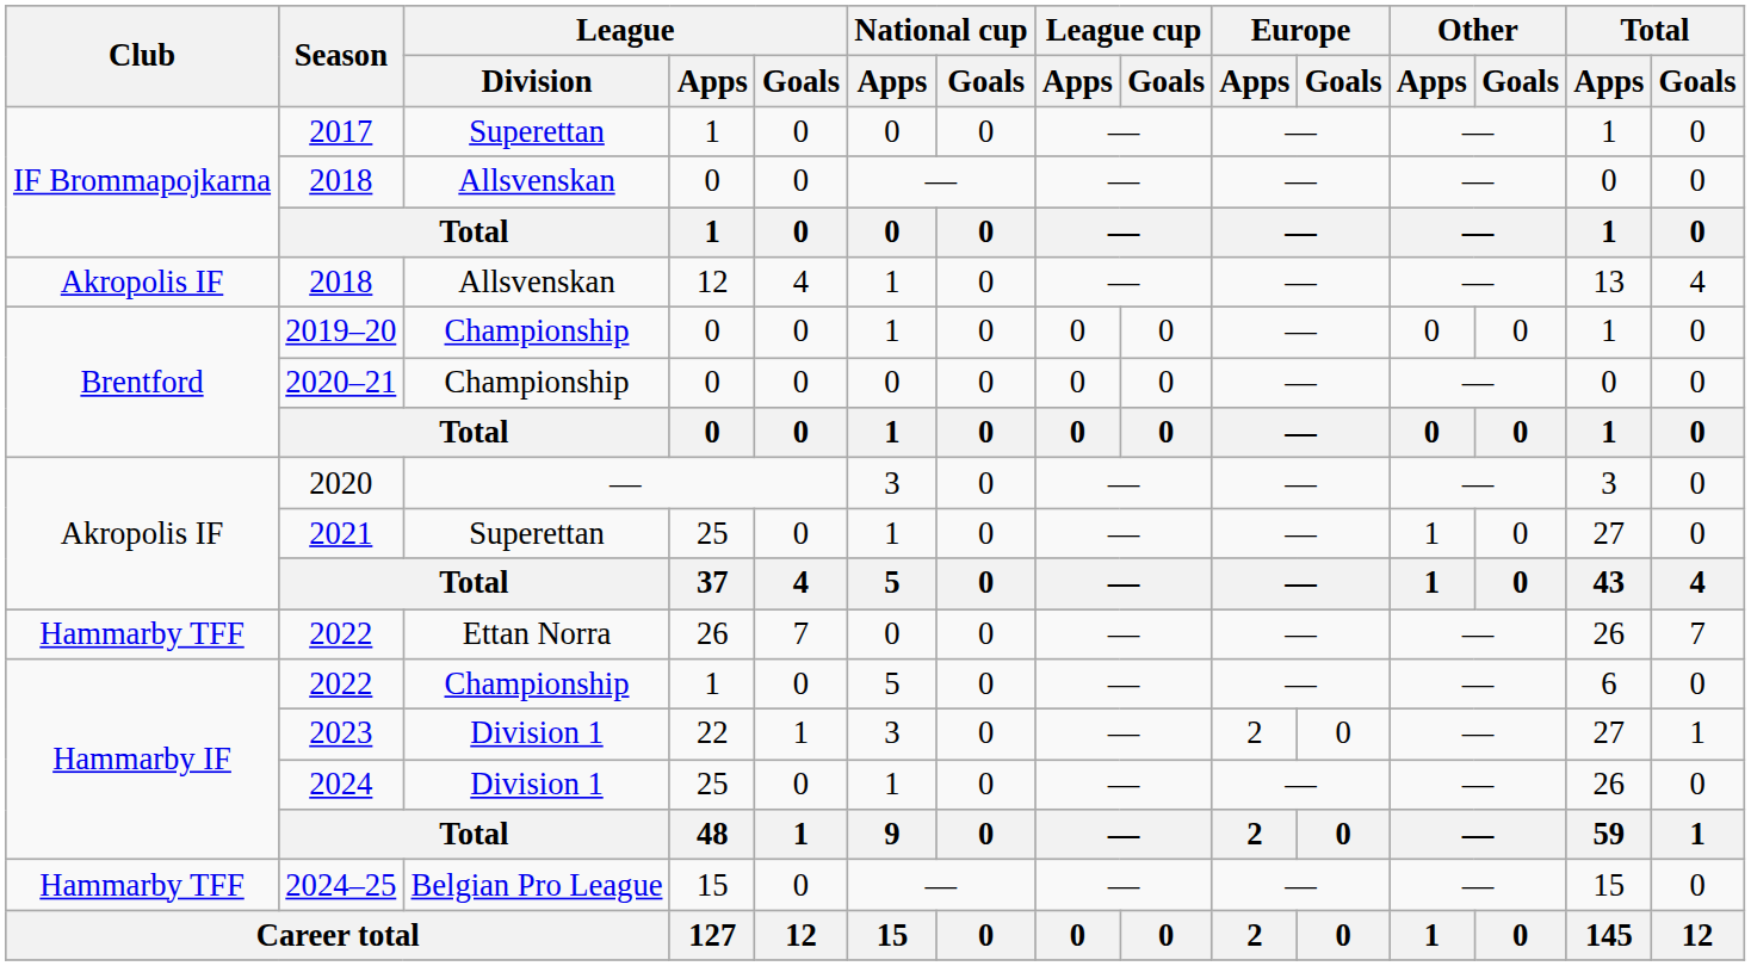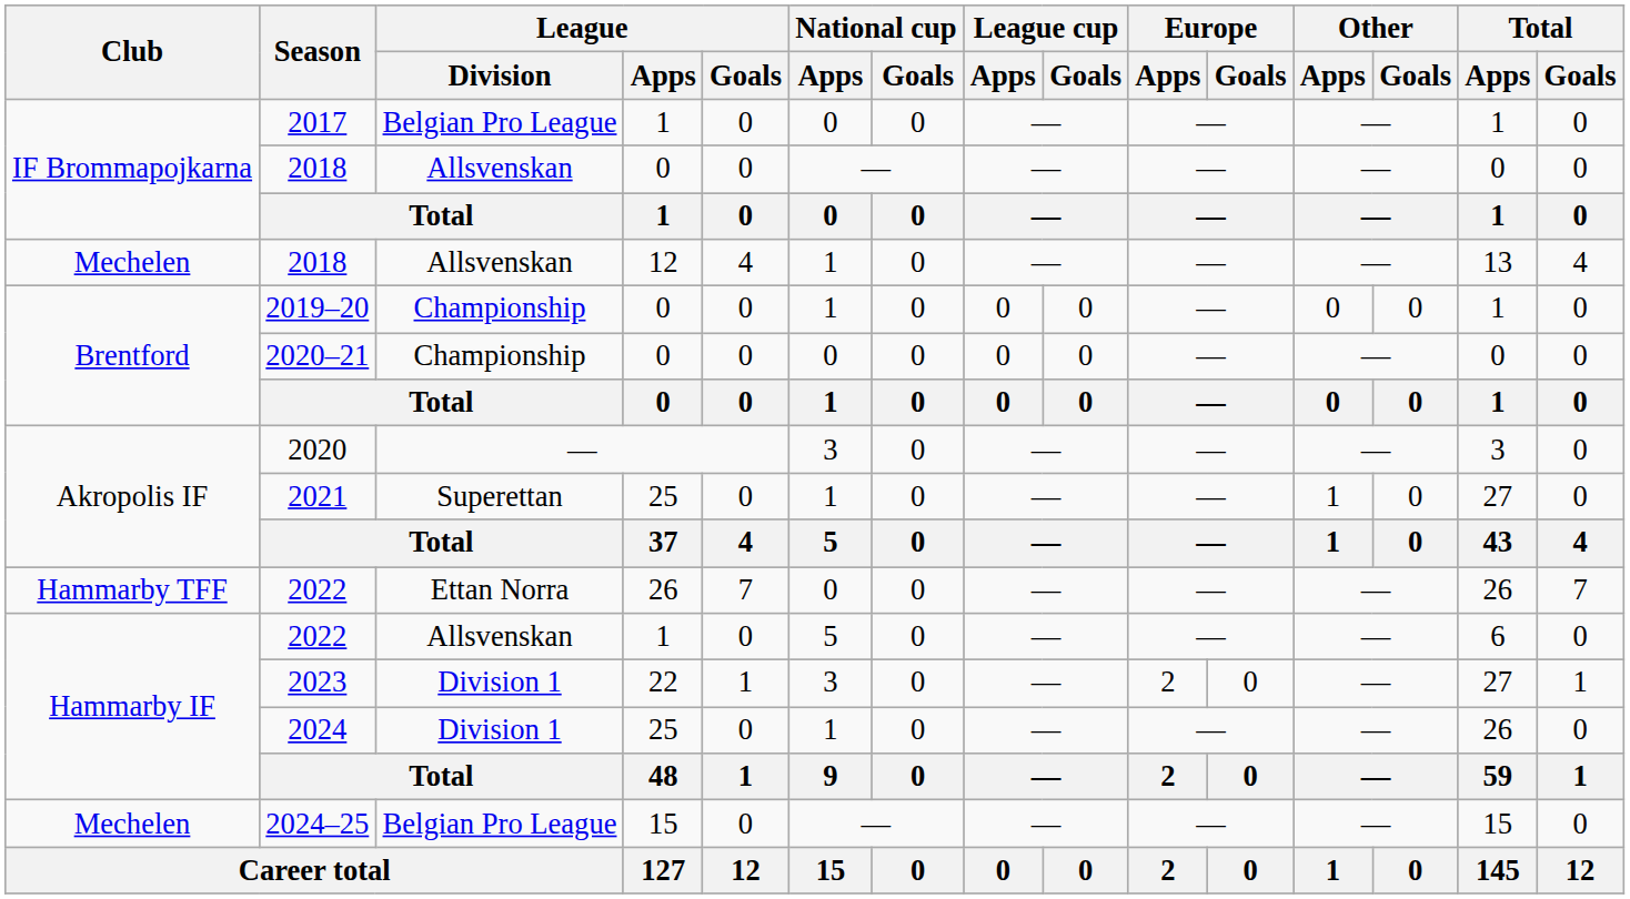 <table class="wikitable" style="text-align: center;">
 <tr>
 <th rowspan="2">Club</th>
 <th rowspan="2">Season</th>
 <th colspan="3">League</th>
 <th colspan="2">National cup</th>
 <th colspan="2">League cup</th>
 <th colspan="2">Europe</th>
 <th colspan="2">Other</th>
 <th colspan="2">Total</th>
 </tr>
 <tr>
 <th>Division</th>
 <th>Apps</th>
 <th>Goals</th>
 <th>Apps</th>
 <th>Goals</th>
 <th>Apps</th>
 <th>Goals</th>
 <th>Apps</th>
 <th>Goals</th>
 <th>Apps</th>
 <th>Goals</th>
 <th>Apps</th>
 <th>Goals</th>
 </tr>
 <tr>
 <td rowspan="3"><a href='#'>IF Brommapojkarna</a></td>
 <td><a href='#'>2017</a></td>
-<td><a href='#'>Superettan</a></td>
+<td><a href='#'>Belgian Pro League</a></td>
 <td>1</td>
 <td>0</td>
 <td>0</td>
 <td>0</td>
 <td colspan="2">—</td>
 <td colspan="2">—</td>
 <td colspan="2">—</td>
 <td>1</td>
 <td>0</td>
 </tr>
 <tr>
 <td><a href='#'>2018</a></td>
 <td><a href='#'>Allsvenskan</a></td>
 <td>0</td>
 <td>0</td>
 <td colspan="2">—</td>
 <td colspan="2">—</td>
 <td colspan="2">—</td>
 <td colspan="2">—</td>
 <td>0</td>
 <td>0</td>
 </tr>
 <tr>
 <th colspan="2">Total</th>
 <th>1</th>
 <th>0</th>
 <th>0</th>
 <th>0</th>
 <th colspan="2">—</th>
 <th colspan="2">—</th>
 <th colspan="2">—</th>
 <th>1</th>
 <th>0</th>
 </tr>
 <tr>
-<td><a href='#'>Akropolis IF</a></td>
+<td><a href='#'>Mechelen</a></td>
 <td><a href='#'>2018</a></td>
 <td>Allsvenskan</td>
 <td>12</td>
 <td>4</td>
 <td>1</td>
 <td>0</td>
 <td colspan="2">—</td>
 <td colspan="2">—</td>
 <td colspan="2">—</td>
 <td>13</td>
 <td>4</td>
 </tr>
 <tr>
 <td rowspan="3"><a href='#'>Brentford</a></td>
 <td><a href='#'>2019–20</a></td>
 <td><a href='#'>Championship</a></td>
 <td>0</td>
 <td>0</td>
 <td>1</td>
 <td>0</td>
 <td>0</td>
 <td>0</td>
 <td colspan="2">—</td>
 <td>0</td>
 <td>0</td>
 <td>1</td>
 <td>0</td>
 </tr>
 <tr>
 <td><a href='#'>2020–21</a></td>
 <td>Championship</td>
 <td>0</td>
 <td>0</td>
 <td>0</td>
 <td>0</td>
 <td>0</td>
 <td>0</td>
 <td colspan="2">—</td>
 <td colspan="2">—</td>
 <td>0</td>
 <td>0</td>
 </tr>
 <tr>
 <th colspan="2">Total</th>
 <th>0</th>
 <th>0</th>
 <th>1</th>
 <th>0</th>
 <th>0</th>
 <th>0</th>
 <th colspan="2">—</th>
 <th>0</th>
 <th>0</th>
 <th>1</th>
 <th>0</th>
 </tr>
 <tr>
 <td rowspan="3">Akropolis IF</td>
 <td>2020</td>
 <td colspan="3">—</td>
 <td>3</td>
 <td>0</td>
 <td colspan="2">—</td>
 <td colspan="2">—</td>
 <td colspan="2">—</td>
 <td>3</td>
 <td>0</td>
 </tr>
 <tr>
 <td><a href='#'>2021</a></td>
 <td>Superettan</td>
 <td>25</td>
 <td>0</td>
 <td>1</td>
 <td>0</td>
 <td colspan="2">—</td>
 <td colspan="2">—</td>
 <td>1</td>
 <td>0</td>
 <td>27</td>
 <td>0</td>
 </tr>
 <tr>
 <th colspan="2">Total</th>
 <th>37</th>
 <th>4</th>
 <th>5</th>
 <th>0</th>
 <th colspan="2">—</th>
 <th colspan="2">—</th>
 <th>1</th>
 <th>0</th>
 <th>43</th>
 <th>4</th>
 </tr>
 <tr>
 <td><a href='#'>Hammarby TFF</a></td>
 <td><a href='#'>2022</a></td>
 <td>Ettan Norra</td>
 <td>26</td>
 <td>7</td>
 <td>0</td>
 <td>0</td>
 <td colspan="2">—</td>
 <td colspan="2">—</td>
 <td colspan="2">—</td>
 <td>26</td>
 <td>7</td>
 </tr>
 <tr>
 <td rowspan="4"><a href='#'>Hammarby IF</a></td>
 <td><a href='#'>2022</a></td>
-<td><a href='#'>Championship</a></td>
+<td>Allsvenskan</td>
 <td>1</td>
 <td>0</td>
 <td>5</td>
 <td>0</td>
 <td colspan="2">—</td>
 <td colspan="2">—</td>
 <td colspan="2">—</td>
 <td>6</td>
 <td>0</td>
 </tr>
 <tr>
 <td><a href='#'>2023</a></td>
 <td><a href='#'>Division 1</a></td>
 <td>22</td>
 <td>1</td>
 <td>3</td>
 <td>0</td>
 <td colspan="2">—</td>
 <td>2</td>
 <td>0</td>
 <td colspan="2">—</td>
 <td>27</td>
 <td>1</td>
 </tr>
 <tr>
 <td><a href='#'>2024</a></td>
 <td><a href='#'>Division 1</a></td>
 <td>25</td>
 <td>0</td>
 <td>1</td>
 <td>0</td>
 <td colspan="2">—</td>
 <td colspan="2">—</td>
 <td colspan="2">—</td>
 <td>26</td>
 <td>0</td>
 </tr>
 <tr>
 <th colspan="2">Total</th>
 <th>48</th>
 <th>1</th>
 <th>9</th>
 <th>0</th>
 <th colspan="2">—</th>
 <th>2</th>
 <th>0</th>
 <th colspan="2">—</th>
 <th>59</th>
 <th>1</th>
 </tr>
 <tr>
-<td><a href='#'>Hammarby TFF</a></td>
+<td><a href='#'>Mechelen</a></td>
 <td><a href='#'>2024–25</a></td>
 <td><a href='#'>Belgian Pro League</a></td>
 <td>15</td>
 <td>0</td>
 <td colspan="2">—</td>
 <td colspan="2">—</td>
 <td colspan="2">—</td>
 <td colspan="2">—</td>
 <td>15</td>
 <td>0</td>
 </tr>
 <tr>
 <th colspan="3">Career total</th>
 <th>127</th>
 <th>12</th>
 <th>15</th>
 <th>0</th>
 <th>0</th>
 <th>0</th>
 <th>2</th>
 <th>0</th>
 <th>1</th>
 <th>0</th>
 <th>145</th>
 <th>12</th>
 </tr>
 </table>
